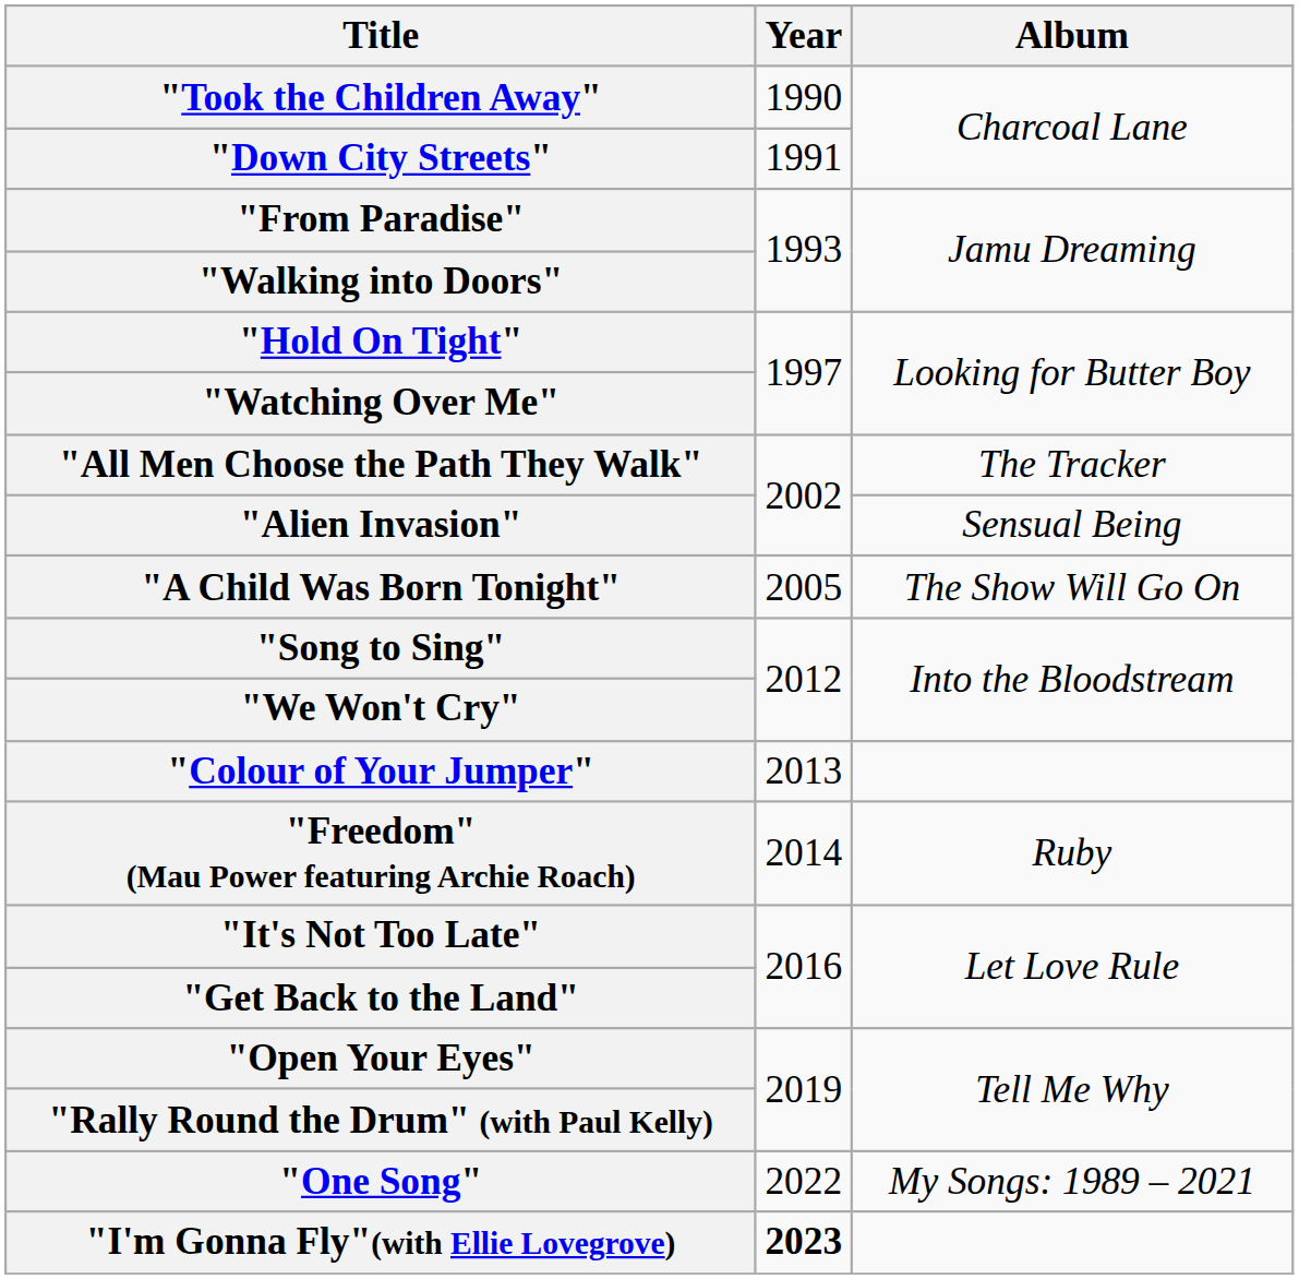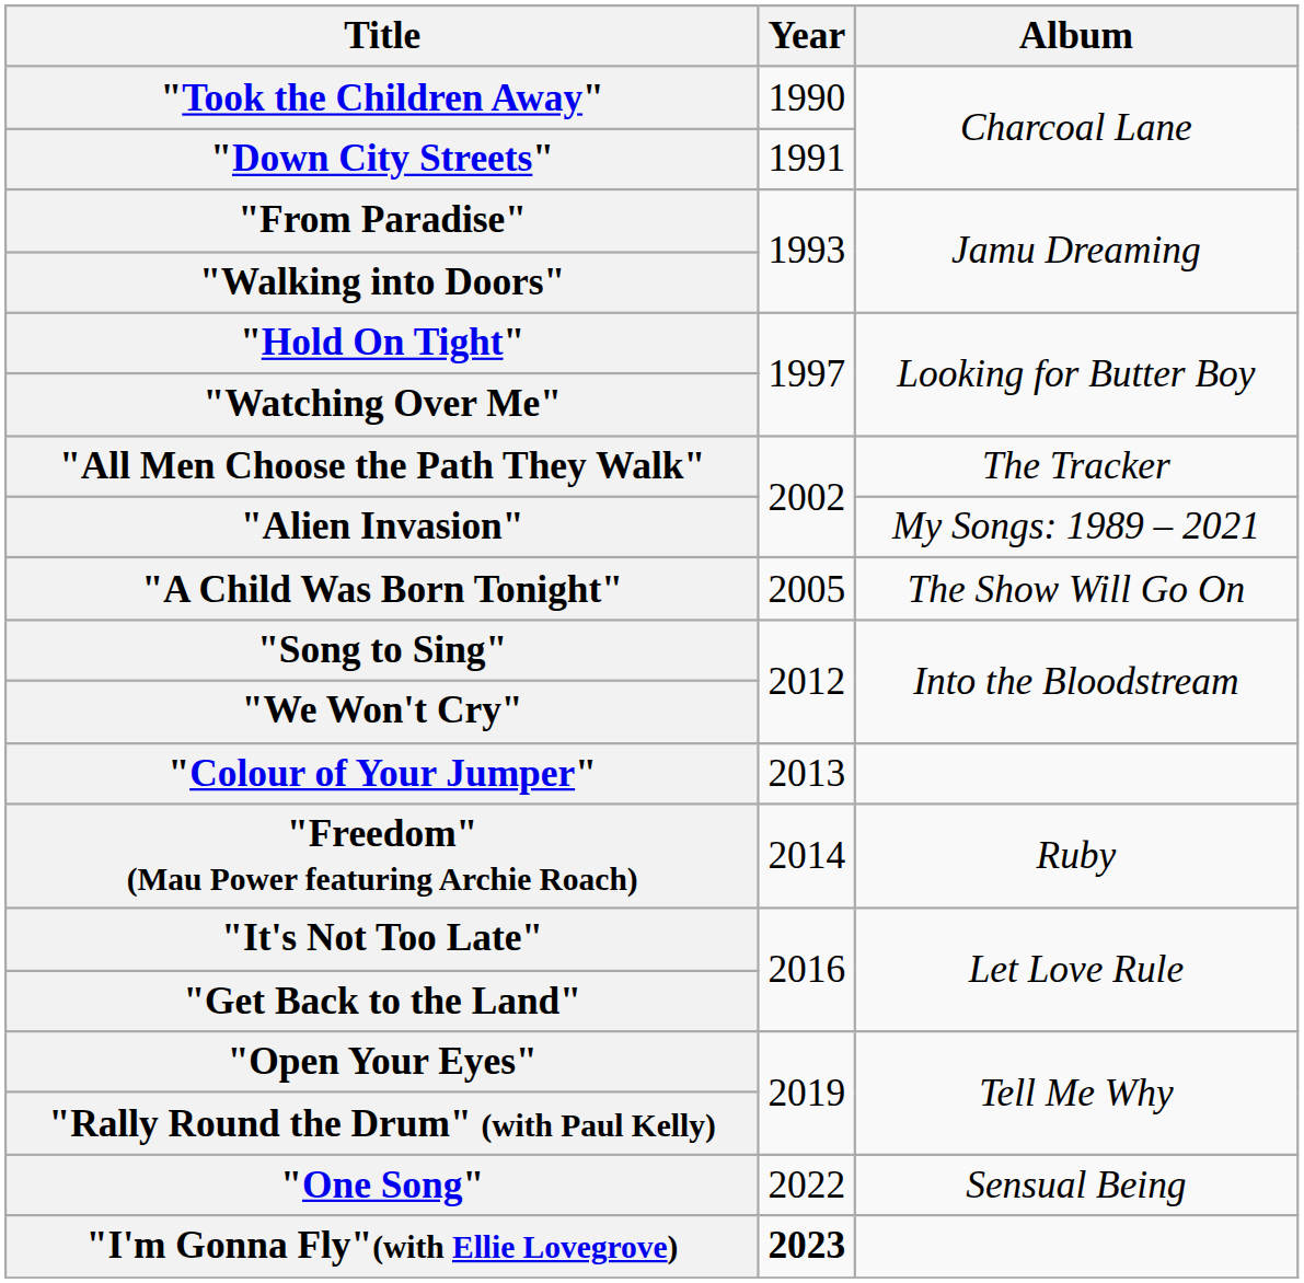 <table class="wikitable plainrowheaders" style="text-align:center;" border="1">
 <tr>
 <th scope="col" style="width:19em;">Title</th>
 <th scope="col" style="width:1em;">Year</th>
 <th scope="col" style="width:11em;">Album</th>
 </tr>
 <tr>
 <th scope="row">"<a href='#'>Took the Children Away</a>"</th>
 <td>1990</td>
 <td rowspan="2"><em>Charcoal Lane</em></td>
 </tr>
 <tr>
 <th scope="row">"<a href='#'>Down City Streets</a>"</th>
 <td>1991</td>
 </tr>
 <tr>
 <th scope="row">"From Paradise"</th>
 <td rowspan="2">1993</td>
 <td rowspan="2"><em>Jamu Dreaming</em></td>
 </tr>
 <tr>
 <th scope="row">"Walking into Doors"</th>
 </tr>
 <tr>
 <th scope="row">"<a href='#'>Hold On Tight</a>"</th>
 <td rowspan="2">1997</td>
 <td rowspan="2"><em>Looking for Butter Boy</em></td>
 </tr>
 <tr>
 <th scope="row">"Watching Over Me"</th>
 </tr>
 <tr>
 <th scope="row">"All Men Choose the Path They Walk"</th>
 <td rowspan="2">2002</td>
 <td><em>The Tracker</em></td>
 </tr>
 <tr>
 <th scope="row">"Alien Invasion"</th>
-<td><em>Sensual Being</em></td>
+<td><em>My Songs: 1989 – 2021</em></td>
 </tr>
 <tr>
 <th scope="row">"A Child Was Born Tonight"</th>
 <td>2005</td>
 <td><em>The Show Will Go On</em></td>
 </tr>
 <tr>
 <th scope="row">"Song to Sing"</th>
 <td rowspan="2">2012</td>
 <td rowspan="2"><em>Into the Bloodstream</em></td>
 </tr>
 <tr>
 <th scope="row">"We Won't Cry"</th>
 </tr>
 <tr>
 <th scope="row">"<a href='#'>Colour of Your Jumper</a>"</th>
 <td>2013</td>
 <td></td>
 </tr>
 <tr>
 <th scope="row">"Freedom" <br><small> (Mau Power featuring Archie Roach)</small></th>
 <td>2014</td>
 <td><em>Ruby</em></td>
 </tr>
 <tr>
 <th scope="row">"It's Not Too Late"</th>
 <td rowspan="2">2016</td>
 <td rowspan="2"><em>Let Love Rule</em></td>
 </tr>
 <tr>
 <th scope="row">"Get Back to the Land"</th>
 </tr>
 <tr>
 <th scope="row">"Open Your Eyes"</th>
 <td rowspan="2">2019</td>
 <td rowspan="2"><em>Tell Me Why</em></td>
 </tr>
 <tr>
 <th scope="row">"Rally Round the Drum" <small>(with Paul Kelly)</small></th>
 </tr>
 <tr>
 <th scope="row">"<a href='#'>One Song</a>"</th>
 <td>2022</td>
-<td><em>My Songs: 1989 – 2021</em></td>
+<td><em>Sensual Being</em></td>
 </tr>
 <tr>
 <th scope="row">"I'm Gonna Fly"<small>(with <a href='#'>Ellie Lovegrove</a>)</small></th>
 <td><strong>2023</strong></td>
 <td></td>
 </tr>
 <tr>
 </tr>
 </table>
